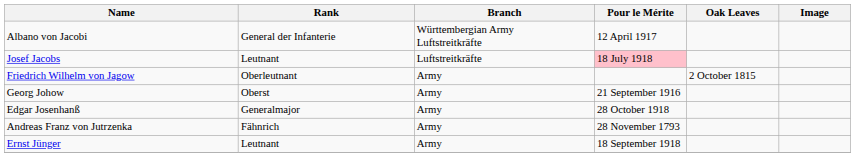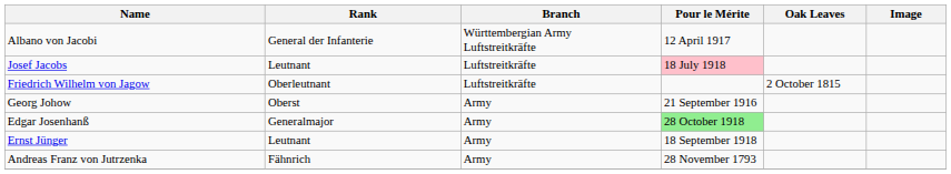 <table class="wikitable" style="width:100%;">
 <tr>
 <th>Name</th>
 <th>Rank</th>
 <th>Branch</th>
 <th width="130">Pour le Mérite</th>
 <th width="130">Oak Leaves</th>
 <th width="100">Image</th>
 </tr>
 <tr>
 <td>Albano von Jacobi</td>
 <td>General der Infanterie</td>
 <td>Württembergian Army<br>Luftstreitkräfte</td>
 <td>12 April 1917</td>
 <td></td>
 <td></td>
 </tr>
 <tr>
 <td><a href='#'>Josef Jacobs</a></td>
 <td>Leutnant</td>
 <td>Luftstreitkräfte</td>
 <td style="background: pink;">18 July 1918</td>
 <td></td>
 <td></td>
 </tr>
 <tr>
 <td><a href='#'>Friedrich Wilhelm von Jagow</a></td>
 <td>Oberleutnant</td>
-<td>Army</td>
+<td>Luftstreitkräfte</td>
 <td></td>
 <td>2 October 1815</td>
 <td></td>
 </tr>
 <tr>
 <td>Georg Johow</td>
 <td>Oberst</td>
 <td>Army</td>
 <td>21 September 1916</td>
 <td></td>
 <td></td>
 </tr>
 <tr>
 <td>Edgar Josenhanß</td>
 <td>Generalmajor</td>
 <td>Army</td>
-<td>28 October 1918</td>
+<td style="background: lightgreen;">28 October 1918</td>
+<td></td>
+<td></td>
+</tr>
+<tr>
+<td><a href='#'>Ernst Jünger</a></td>
+<td>Leutnant</td>
+<td>Army</td>
+<td>18 September 1918</td>
 <td></td>
 <td></td>
 </tr>
 <tr>
 <td>Andreas Franz von Jutrzenka</td>
 <td>Fähnrich</td>
 <td>Army</td>
 <td>28 November 1793</td>
 <td></td>
 <td></td>
 </tr>
 <tr>
-<td><a href='#'>Ernst Jünger</a></td>
-<td>Leutnant</td>
-<td>Army</td>
-<td>18 September 1918</td>
-<td></td>
-<td></td>
-</tr>
-<tr>
 </tr>
 </table>
